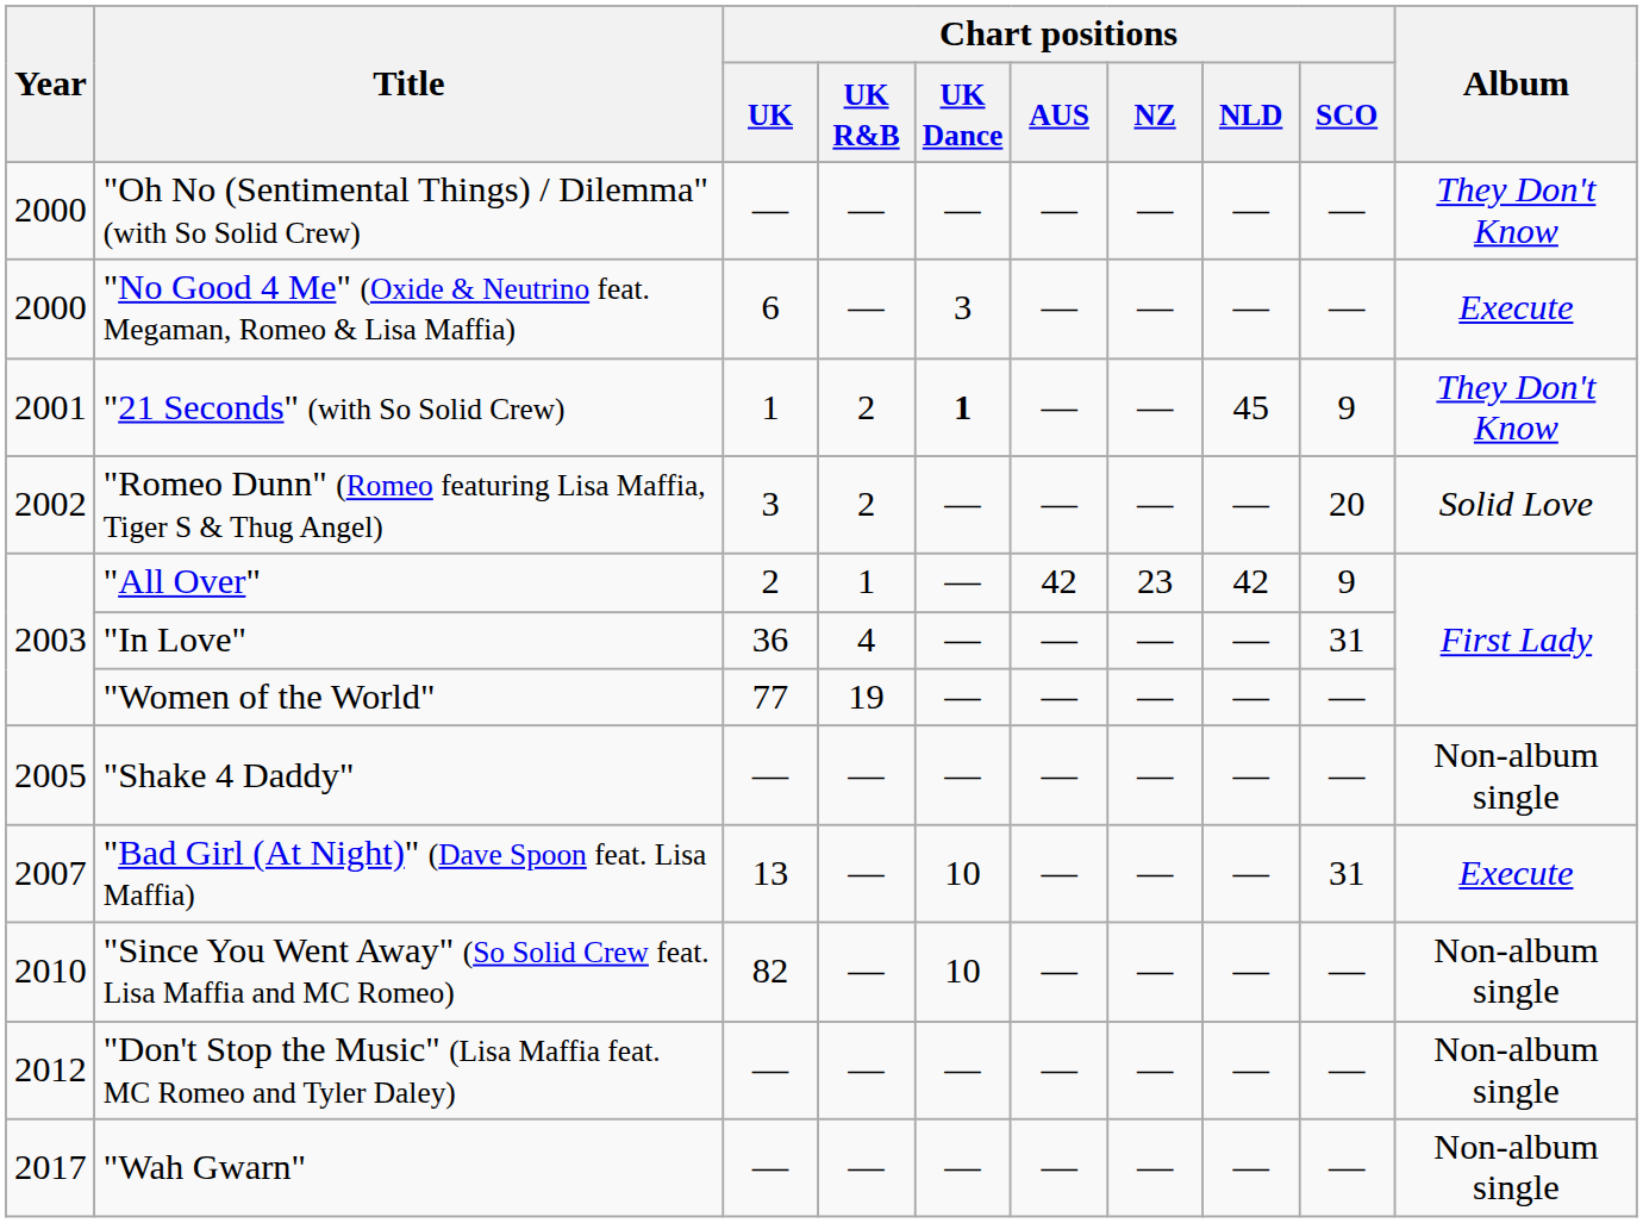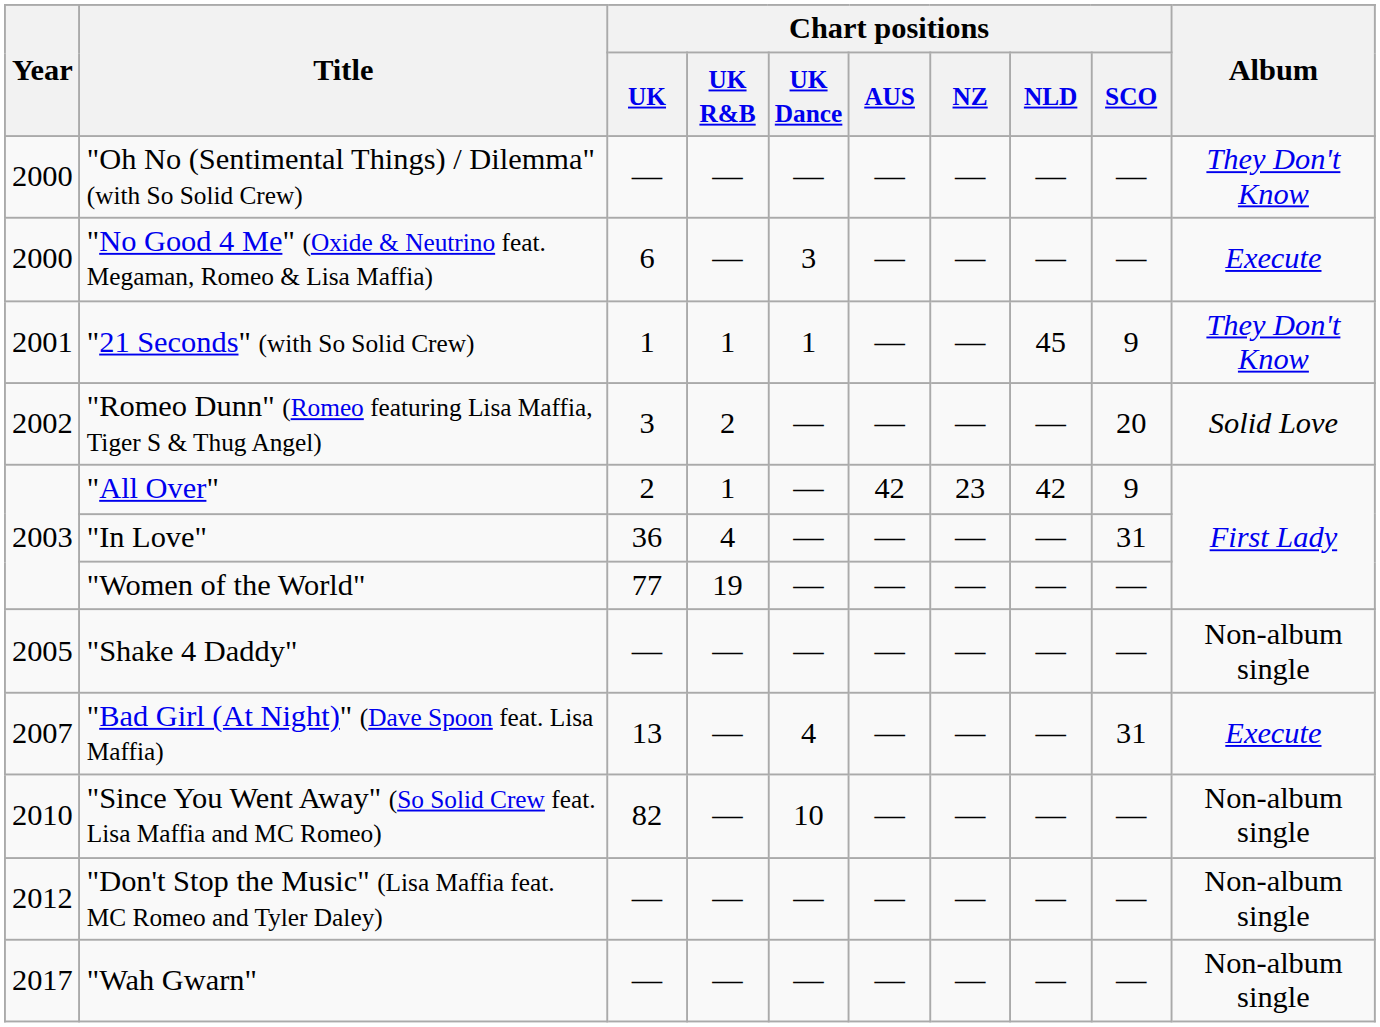 <table class="wikitable" style="text-align:center;">
 <tr>
 <th style="width:3px;;" rowspan="2">Year</th>
 <th style="width:270px;" rowspan="2">Title</th>
 <th colspan="7">Chart positions</th>
 <th style="width:100px;" rowspan="2">Album</th>
 </tr>
 <tr>
 <th style="width:35px;"><small><a href='#'>UK</a><br></small></th>
 <th style="width:35px;"><small><a href='#'>UK<br>R&B</a></small></th>
 <th style="width:35px;"><small><a href='#'>UK<br>Dance</a></small></th>
 <th style="width:35px;"><small><a href='#'>AUS</a></small><br></th>
 <th style="width:35px;"><small><a href='#'>NZ</a></small><br></th>
 <th style="width:35px;"><small><a href='#'>NLD</a></small><br></th>
 <th style="width:35px;"><small><a href='#'>SCO</a></small></th>
 </tr>
 <tr>
 <td align="left">2000</td>
 <td align="left">"Oh No (Sentimental Things) / Dilemma" <small>(with So Solid Crew)</small></td>
 <td>—</td>
 <td>—</td>
 <td>—</td>
 <td>—</td>
 <td>—</td>
 <td>—</td>
 <td>—</td>
 <td><em><a href='#'>They Don't Know</a></em></td>
 </tr>
 <tr>
 <td align="left">2000</td>
 <td align="left">"<a href='#'>No Good 4 Me</a>" <small>(<a href='#'>Oxide & Neutrino</a> feat. Megaman, Romeo & Lisa Maffia)</small></td>
 <td>6</td>
 <td>—</td>
 <td>3</td>
 <td>—</td>
 <td>—</td>
 <td>—</td>
 <td>—</td>
 <td><em><a href='#'>Execute</a></em></td>
 </tr>
 <tr>
 <td align="left">2001</td>
 <td align="left">"<a href='#'>21 Seconds</a>" <small>(with So Solid Crew)</small></td>
 <td>1</td>
-<td>2</td>
-<td><strong>1</strong></td>
+<td>1</td>
+<td>1</td>
 <td>—</td>
 <td>—</td>
 <td>45</td>
 <td>9</td>
 <td><em><a href='#'>They Don't Know</a></em></td>
 </tr>
 <tr>
 <td align="left">2002</td>
 <td align="left">"Romeo Dunn" <small>(<a href='#'>Romeo</a> featuring Lisa Maffia, Tiger S & Thug Angel)</small></td>
 <td>3</td>
 <td>2</td>
 <td>—</td>
 <td>—</td>
 <td>—</td>
 <td>—</td>
 <td>20</td>
 <td><em>Solid Love</em></td>
 </tr>
 <tr>
 <td align="left" rowspan="3">2003</td>
 <td align="left">"<a href='#'>All Over</a>"</td>
 <td>2</td>
 <td>1</td>
 <td>—</td>
 <td>42</td>
 <td>23</td>
 <td>42</td>
 <td>9</td>
 <td rowspan="3"><em><a href='#'>First Lady</a></em></td>
 </tr>
 <tr>
 <td align="left">"In Love"</td>
 <td>36</td>
 <td>4</td>
 <td>—</td>
 <td>—</td>
 <td>—</td>
 <td>—</td>
 <td>31</td>
 </tr>
 <tr>
 <td align="left">"Women of the World"</td>
 <td>77</td>
 <td>19</td>
 <td>—</td>
 <td>—</td>
 <td>—</td>
 <td>—</td>
 <td>—</td>
 </tr>
 <tr>
 <td align="left">2005</td>
 <td align="left">"Shake 4 Daddy"</td>
 <td>—</td>
 <td>—</td>
 <td>—</td>
 <td>—</td>
 <td>—</td>
 <td>—</td>
 <td>—</td>
 <td>Non-album single</td>
 </tr>
 <tr>
 <td align="left">2007</td>
 <td align="left">"<a href='#'>Bad Girl (At Night)</a>" <small>(<a href='#'>Dave Spoon</a> feat. Lisa Maffia)</small></td>
 <td>13</td>
 <td>—</td>
-<td>10</td>
+<td>4</td>
 <td>—</td>
 <td>—</td>
 <td>—</td>
 <td>31</td>
 <td><em><a href='#'>Execute</a></em></td>
 </tr>
 <tr>
 <td align="left">2010</td>
 <td align="left">"Since You Went Away" <small>(<a href='#'>So Solid Crew</a> feat. Lisa Maffia and MC Romeo)</small></td>
 <td>82</td>
 <td>—</td>
 <td>10</td>
 <td>—</td>
 <td>—</td>
 <td>—</td>
 <td>—</td>
 <td>Non-album single</td>
 </tr>
 <tr>
 <td align="left">2012</td>
 <td align="left">"Don't Stop the Music" <small>(Lisa Maffia feat. MC Romeo and Tyler Daley)</small></td>
 <td>—</td>
 <td>—</td>
 <td>—</td>
 <td>—</td>
 <td>—</td>
 <td>—</td>
 <td>—</td>
 <td>Non-album single</td>
 </tr>
 <tr>
 <td align="left">2017</td>
 <td align="left">"Wah Gwarn"</td>
 <td>—</td>
 <td>—</td>
 <td>—</td>
 <td>—</td>
 <td>—</td>
 <td>—</td>
 <td>—</td>
 <td>Non-album single</td>
 </tr>
 </table>
